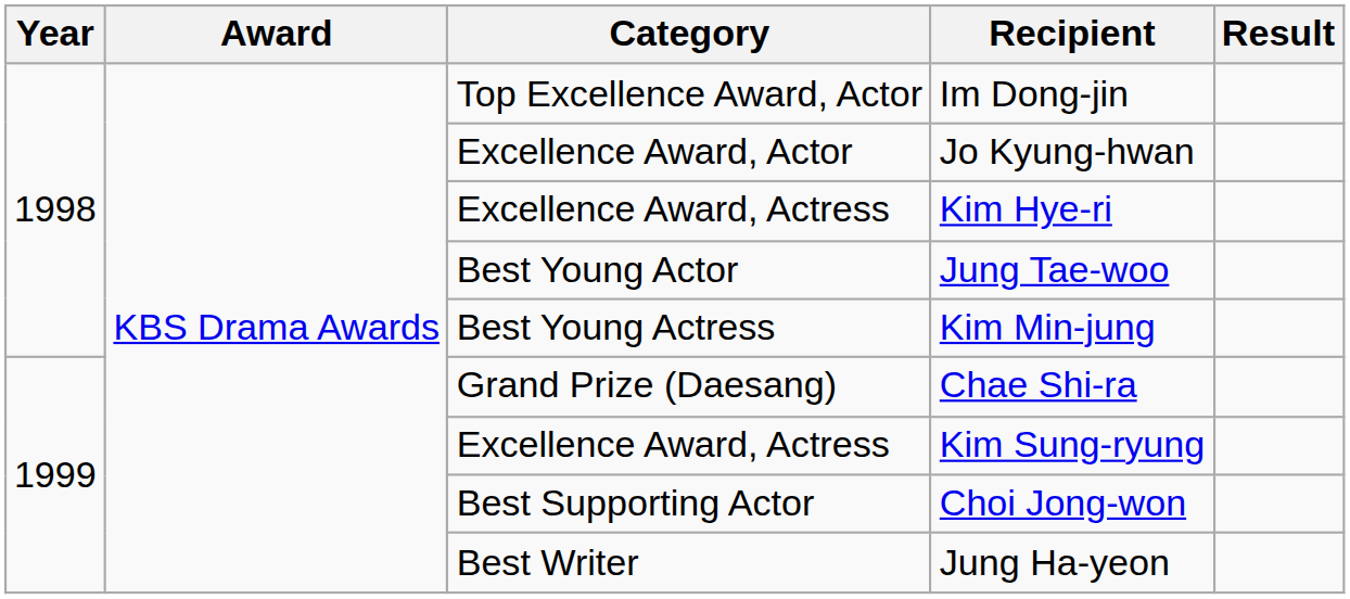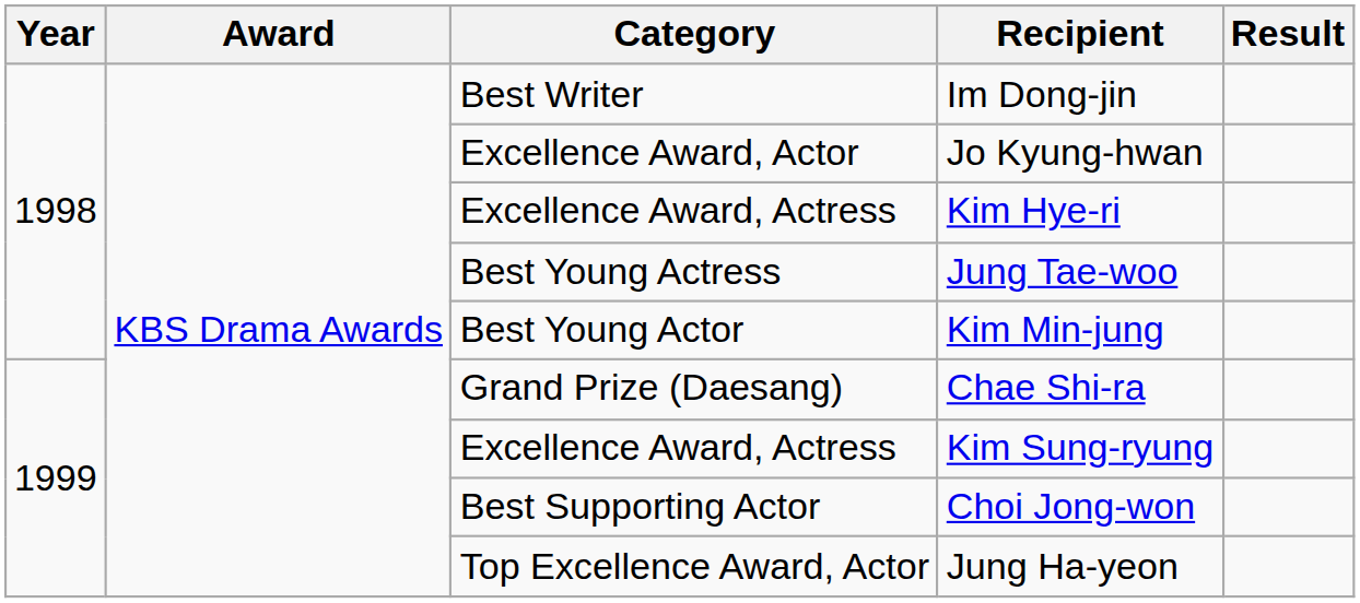 <table class="wikitable">
 <tr>
 <th>Year</th>
 <th>Award</th>
 <th>Category</th>
 <th>Recipient</th>
 <th>Result</th>
 </tr>
 <tr>
 <td rowspan=5>1998</td>
 <td rowspan=9><a href='#'>KBS Drama Awards</a></td>
-<td>Top Excellence Award, Actor</td>
+<td>Best Writer</td>
 <td>Im Dong-jin</td>
 <td></td>
 </tr>
 <tr>
 <td>Excellence Award, Actor</td>
 <td>Jo Kyung-hwan</td>
 <td></td>
 </tr>
 <tr>
 <td>Excellence Award, Actress</td>
 <td><a href='#'>Kim Hye-ri</a></td>
 <td></td>
 </tr>
 <tr>
-<td>Best Young Actor</td>
+<td>Best Young Actress</td>
 <td><a href='#'>Jung Tae-woo</a></td>
 <td></td>
 </tr>
 <tr>
-<td>Best Young Actress</td>
+<td>Best Young Actor</td>
 <td><a href='#'>Kim Min-jung</a></td>
 <td></td>
 </tr>
 <tr>
 <td rowspan=4>1999</td>
 <td>Grand Prize (Daesang)</td>
 <td><a href='#'>Chae Shi-ra</a></td>
 <td></td>
 </tr>
 <tr>
 <td>Excellence Award, Actress</td>
 <td><a href='#'>Kim Sung-ryung</a></td>
 <td></td>
 </tr>
 <tr>
 <td>Best Supporting Actor</td>
 <td><a href='#'>Choi Jong-won</a></td>
 <td></td>
 </tr>
 <tr>
-<td>Best Writer</td>
+<td>Top Excellence Award, Actor</td>
 <td>Jung Ha-yeon</td>
 <td></td>
 </tr>
 </table>
